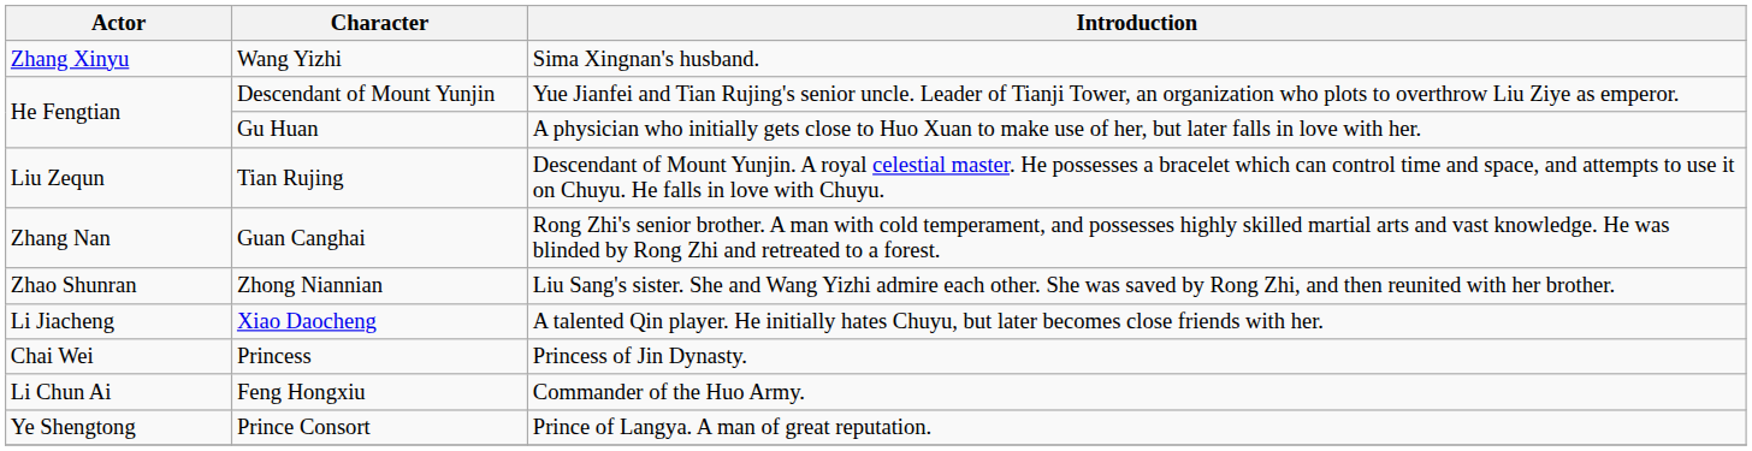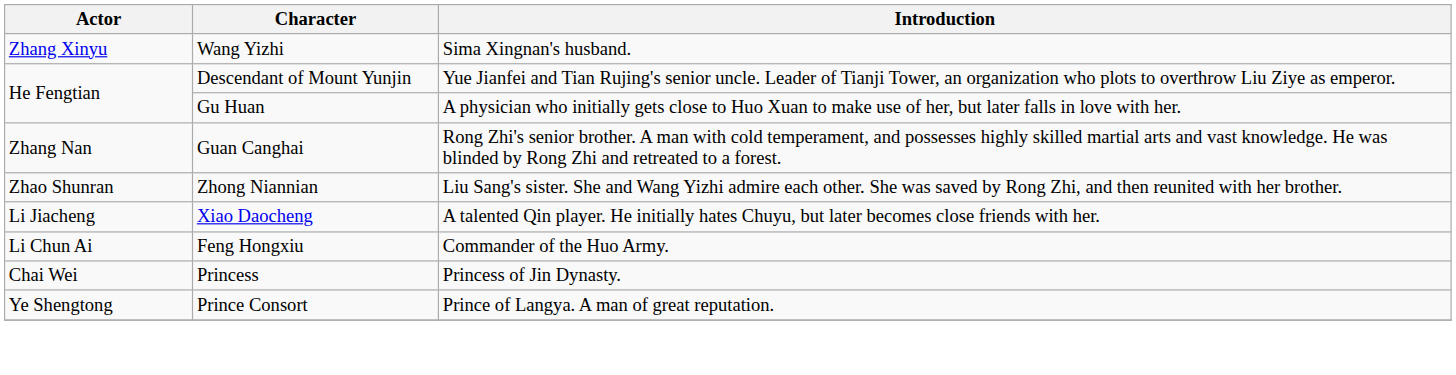 <table class="wikitable">
 <tr>
 <th style="width:13%">Actor</th>
 <th style="width:17%">Character</th>
 <th>Introduction</th>
 </tr>
 <tr>
 <td><a href='#'>Zhang Xinyu</a></td>
 <td>Wang Yizhi</td>
 <td>Sima Xingnan's husband.</td>
 </tr>
 <tr>
 <td rowspan=2>He Fengtian</td>
 <td>Descendant of Mount Yunjin</td>
 <td>Yue Jianfei and Tian Rujing's senior uncle. Leader of Tianji Tower, an organization who plots to overthrow Liu Ziye as emperor.</td>
 </tr>
 <tr>
 <td>Gu Huan</td>
 <td>A physician who initially gets close to Huo Xuan to make use of her, but later falls in love with her.</td>
 </tr>
 <tr>
-<td>Liu Zequn</td>
-<td>Tian Rujing</td>
-<td>Descendant of Mount Yunjin. A royal <a href='#'>celestial master</a>. He possesses a bracelet which can control time and space, and attempts to use it on Chuyu. He falls in love with Chuyu.</td>
-</tr>
-<tr>
 <td>Zhang Nan</td>
 <td>Guan Canghai</td>
 <td>Rong Zhi's senior brother. A man with cold temperament, and possesses highly skilled martial arts and vast knowledge. He was blinded by Rong Zhi and retreated to a forest.</td>
 </tr>
 <tr>
 <td>Zhao Shunran</td>
 <td>Zhong Niannian</td>
 <td>Liu Sang's sister. She and Wang Yizhi admire each other. She was saved by Rong Zhi, and then reunited with her brother.</td>
 </tr>
 <tr>
 <td>Li Jiacheng</td>
 <td><a href='#'>Xiao Daocheng</a></td>
 <td>A talented Qin player. He initially hates Chuyu, but later becomes close friends with her.</td>
 </tr>
 <tr>
+<td>Li Chun Ai</td>
+<td>Feng Hongxiu</td>
+<td>Commander of the Huo Army.</td>
+</tr>
+<tr>
 <td>Chai Wei</td>
 <td>Princess</td>
 <td>Princess of Jin Dynasty.</td>
-</tr>
-<tr>
-<td>Li Chun Ai</td>
-<td>Feng Hongxiu</td>
-<td>Commander of the Huo Army.</td>
 </tr>
 <tr>
 <td>Ye Shengtong</td>
 <td>Prince Consort</td>
 <td>Prince of Langya. A man of great reputation.</td>
 </tr>
 <tr>
 </tr>
 </table>
